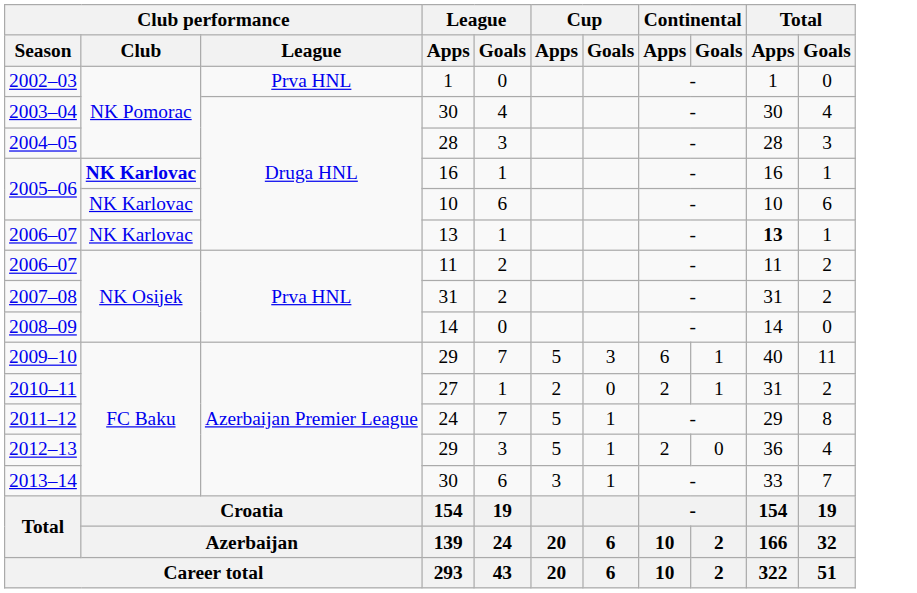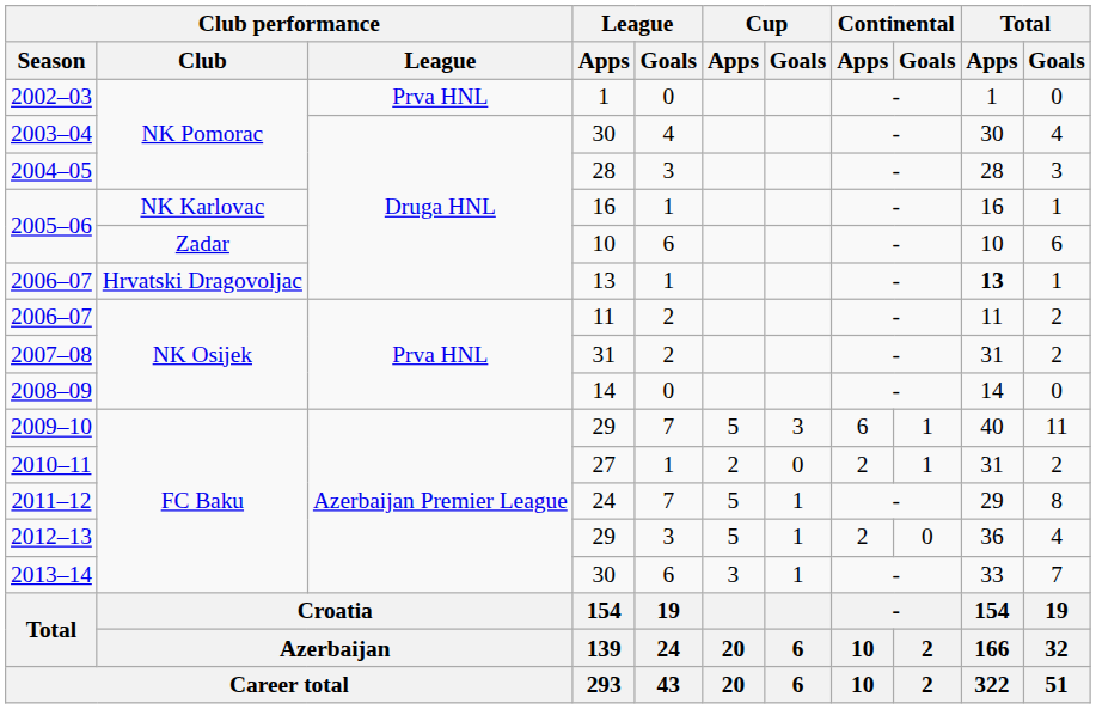 <table class="wikitable" style="text-align:center">
 <tr>
 <th colspan=3>Club performance</th>
 <th colspan=2>League</th>
 <th colspan=2>Cup</th>
 <th colspan=2>Continental</th>
 <th colspan=2>Total</th>
 </tr>
 <tr>
 <th>Season</th>
 <th>Club</th>
 <th>League</th>
 <th>Apps</th>
 <th>Goals</th>
 <th>Apps</th>
 <th>Goals</th>
 <th>Apps</th>
 <th>Goals</th>
 <th>Apps</th>
 <th>Goals</th>
 </tr>
 <tr>
 <td><a href='#'>2002–03</a></td>
 <td rowspan="3"><a href='#'>NK Pomorac</a></td>
 <td><a href='#'>Prva HNL</a></td>
 <td>1</td>
 <td>0</td>
 <td></td>
 <td></td>
 <td colspan="2">-</td>
 <td>1</td>
 <td>0</td>
 </tr>
 <tr>
 <td><a href='#'>2003–04</a></td>
 <td rowspan="5"><a href='#'>Druga HNL</a></td>
 <td>30</td>
 <td>4</td>
 <td></td>
 <td></td>
 <td colspan="2">-</td>
 <td>30</td>
 <td>4</td>
 </tr>
 <tr>
 <td><a href='#'>2004–05</a></td>
 <td>28</td>
 <td>3</td>
 <td></td>
 <td></td>
 <td colspan="2">-</td>
 <td>28</td>
 <td>3</td>
 </tr>
 <tr>
 <td rowspan="2"><a href='#'>2005–06</a></td>
-<td><strong><a href='#'>NK Karlovac</a></strong></td>
+<td><a href='#'>NK Karlovac</a></td>
 <td>16</td>
 <td>1</td>
 <td></td>
 <td></td>
 <td colspan="2">-</td>
 <td>16</td>
 <td>1</td>
 </tr>
 <tr>
-<td><a href='#'>NK Karlovac</a></td>
+<td><a href='#'>Zadar</a></td>
 <td>10</td>
 <td>6</td>
 <td></td>
 <td></td>
 <td colspan="2">-</td>
 <td>10</td>
 <td>6</td>
 </tr>
 <tr>
 <td><a href='#'>2006–07</a></td>
-<td><a href='#'>NK Karlovac</a></td>
+<td><a href='#'>Hrvatski Dragovoljac</a></td>
 <td>13</td>
 <td>1</td>
 <td></td>
 <td></td>
 <td colspan="2">-</td>
 <td><strong>13</strong></td>
 <td>1</td>
 </tr>
 <tr>
 <td><a href='#'>2006–07</a></td>
 <td rowspan="3"><a href='#'>NK Osijek</a></td>
 <td rowspan="3"><a href='#'>Prva HNL</a></td>
 <td>11</td>
 <td>2</td>
 <td></td>
 <td></td>
 <td colspan="2">-</td>
 <td>11</td>
 <td>2</td>
 </tr>
 <tr>
 <td><a href='#'>2007–08</a></td>
 <td>31</td>
 <td>2</td>
 <td></td>
 <td></td>
 <td colspan="2">-</td>
 <td>31</td>
 <td>2</td>
 </tr>
 <tr>
 <td><a href='#'>2008–09</a></td>
 <td>14</td>
 <td>0</td>
 <td></td>
 <td></td>
 <td colspan="2">-</td>
 <td>14</td>
 <td>0</td>
 </tr>
 <tr>
 <td><a href='#'>2009–10</a></td>
 <td rowspan="5"><a href='#'>FC Baku</a></td>
 <td rowspan="5"><a href='#'>Azerbaijan Premier League</a></td>
 <td>29</td>
 <td>7</td>
 <td>5</td>
 <td>3</td>
 <td>6</td>
 <td>1</td>
 <td>40</td>
 <td>11</td>
 </tr>
 <tr>
 <td><a href='#'>2010–11</a></td>
 <td>27</td>
 <td>1</td>
 <td>2</td>
 <td>0</td>
 <td>2</td>
 <td>1</td>
 <td>31</td>
 <td>2</td>
 </tr>
 <tr>
 <td><a href='#'>2011–12</a></td>
 <td>24</td>
 <td>7</td>
 <td>5</td>
 <td>1</td>
 <td colspan="2">-</td>
 <td>29</td>
 <td>8</td>
 </tr>
 <tr>
 <td><a href='#'>2012–13</a></td>
 <td>29</td>
 <td>3</td>
 <td>5</td>
 <td>1</td>
 <td>2</td>
 <td>0</td>
 <td>36</td>
 <td>4</td>
 </tr>
 <tr>
 <td><a href='#'>2013–14</a></td>
 <td>30</td>
 <td>6</td>
 <td>3</td>
 <td>1</td>
 <td colspan="2">-</td>
 <td>33</td>
 <td>7</td>
 </tr>
 <tr>
 <th rowspan=2>Total</th>
 <th colspan=2>Croatia</th>
 <th>154</th>
 <th>19</th>
 <th></th>
 <th></th>
 <th colspan="2">-</th>
 <th>154</th>
 <th>19</th>
 </tr>
 <tr>
 <th colspan=2>Azerbaijan</th>
 <th>139</th>
 <th>24</th>
 <th>20</th>
 <th>6</th>
 <th>10</th>
 <th>2</th>
 <th>166</th>
 <th>32</th>
 </tr>
 <tr>
 <th colspan=3>Career total</th>
 <th>293</th>
 <th>43</th>
 <th>20</th>
 <th>6</th>
 <th>10</th>
 <th>2</th>
 <th>322</th>
 <th>51</th>
 </tr>
 </table>
